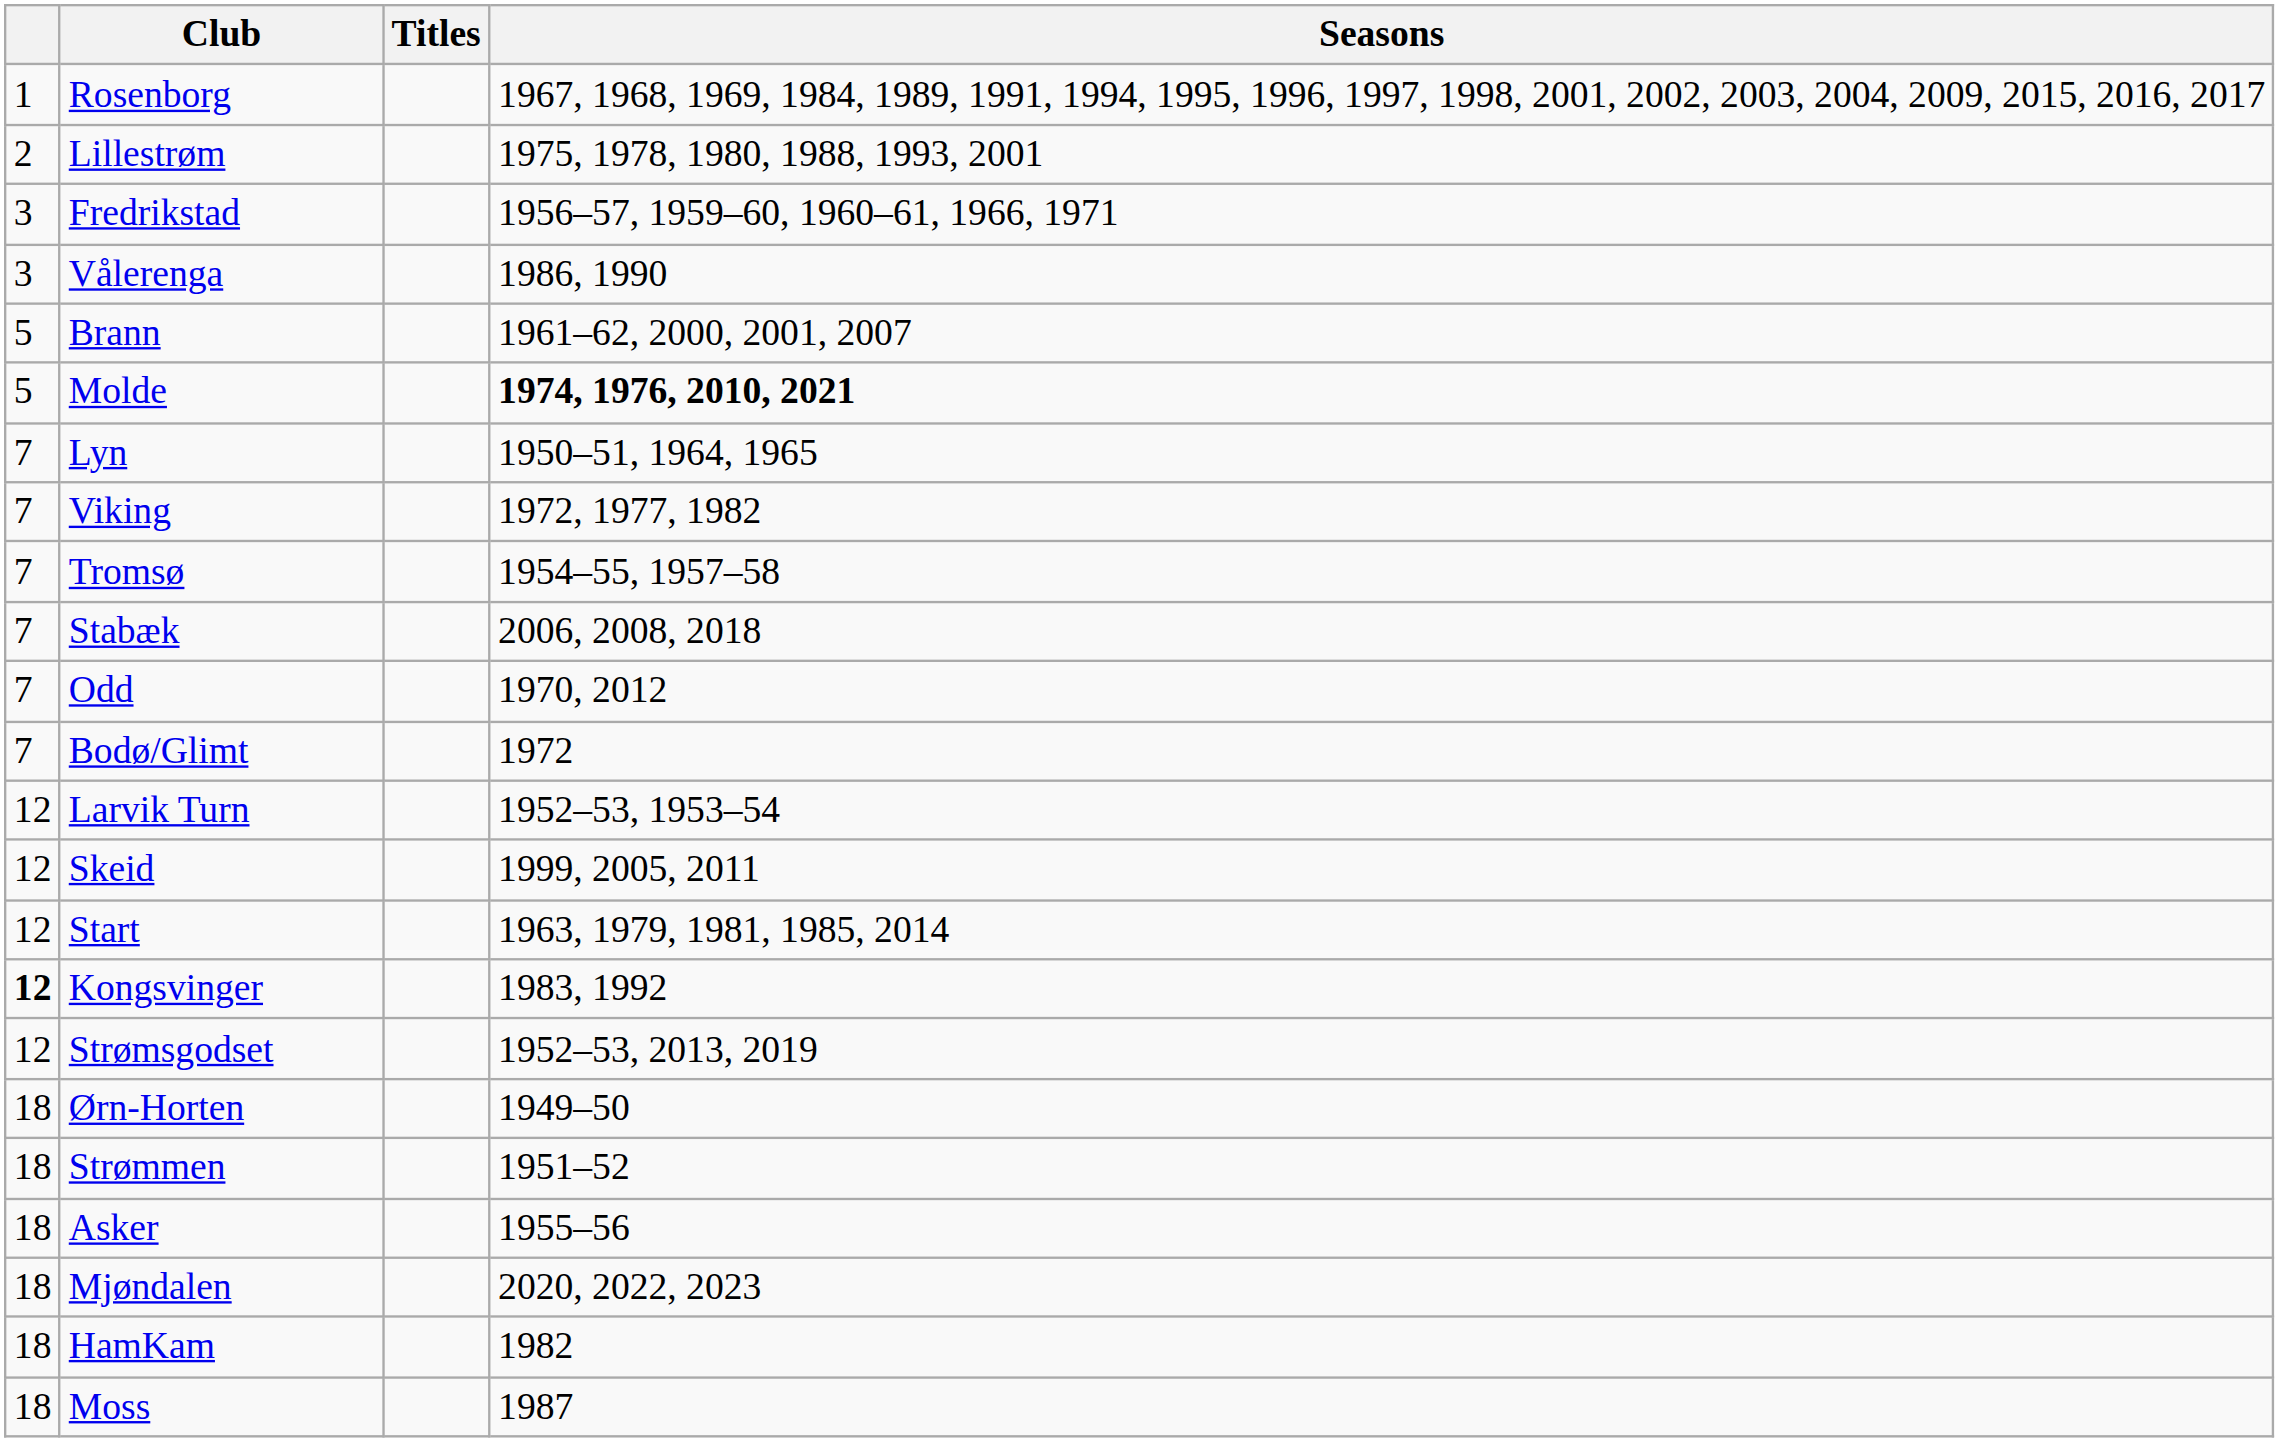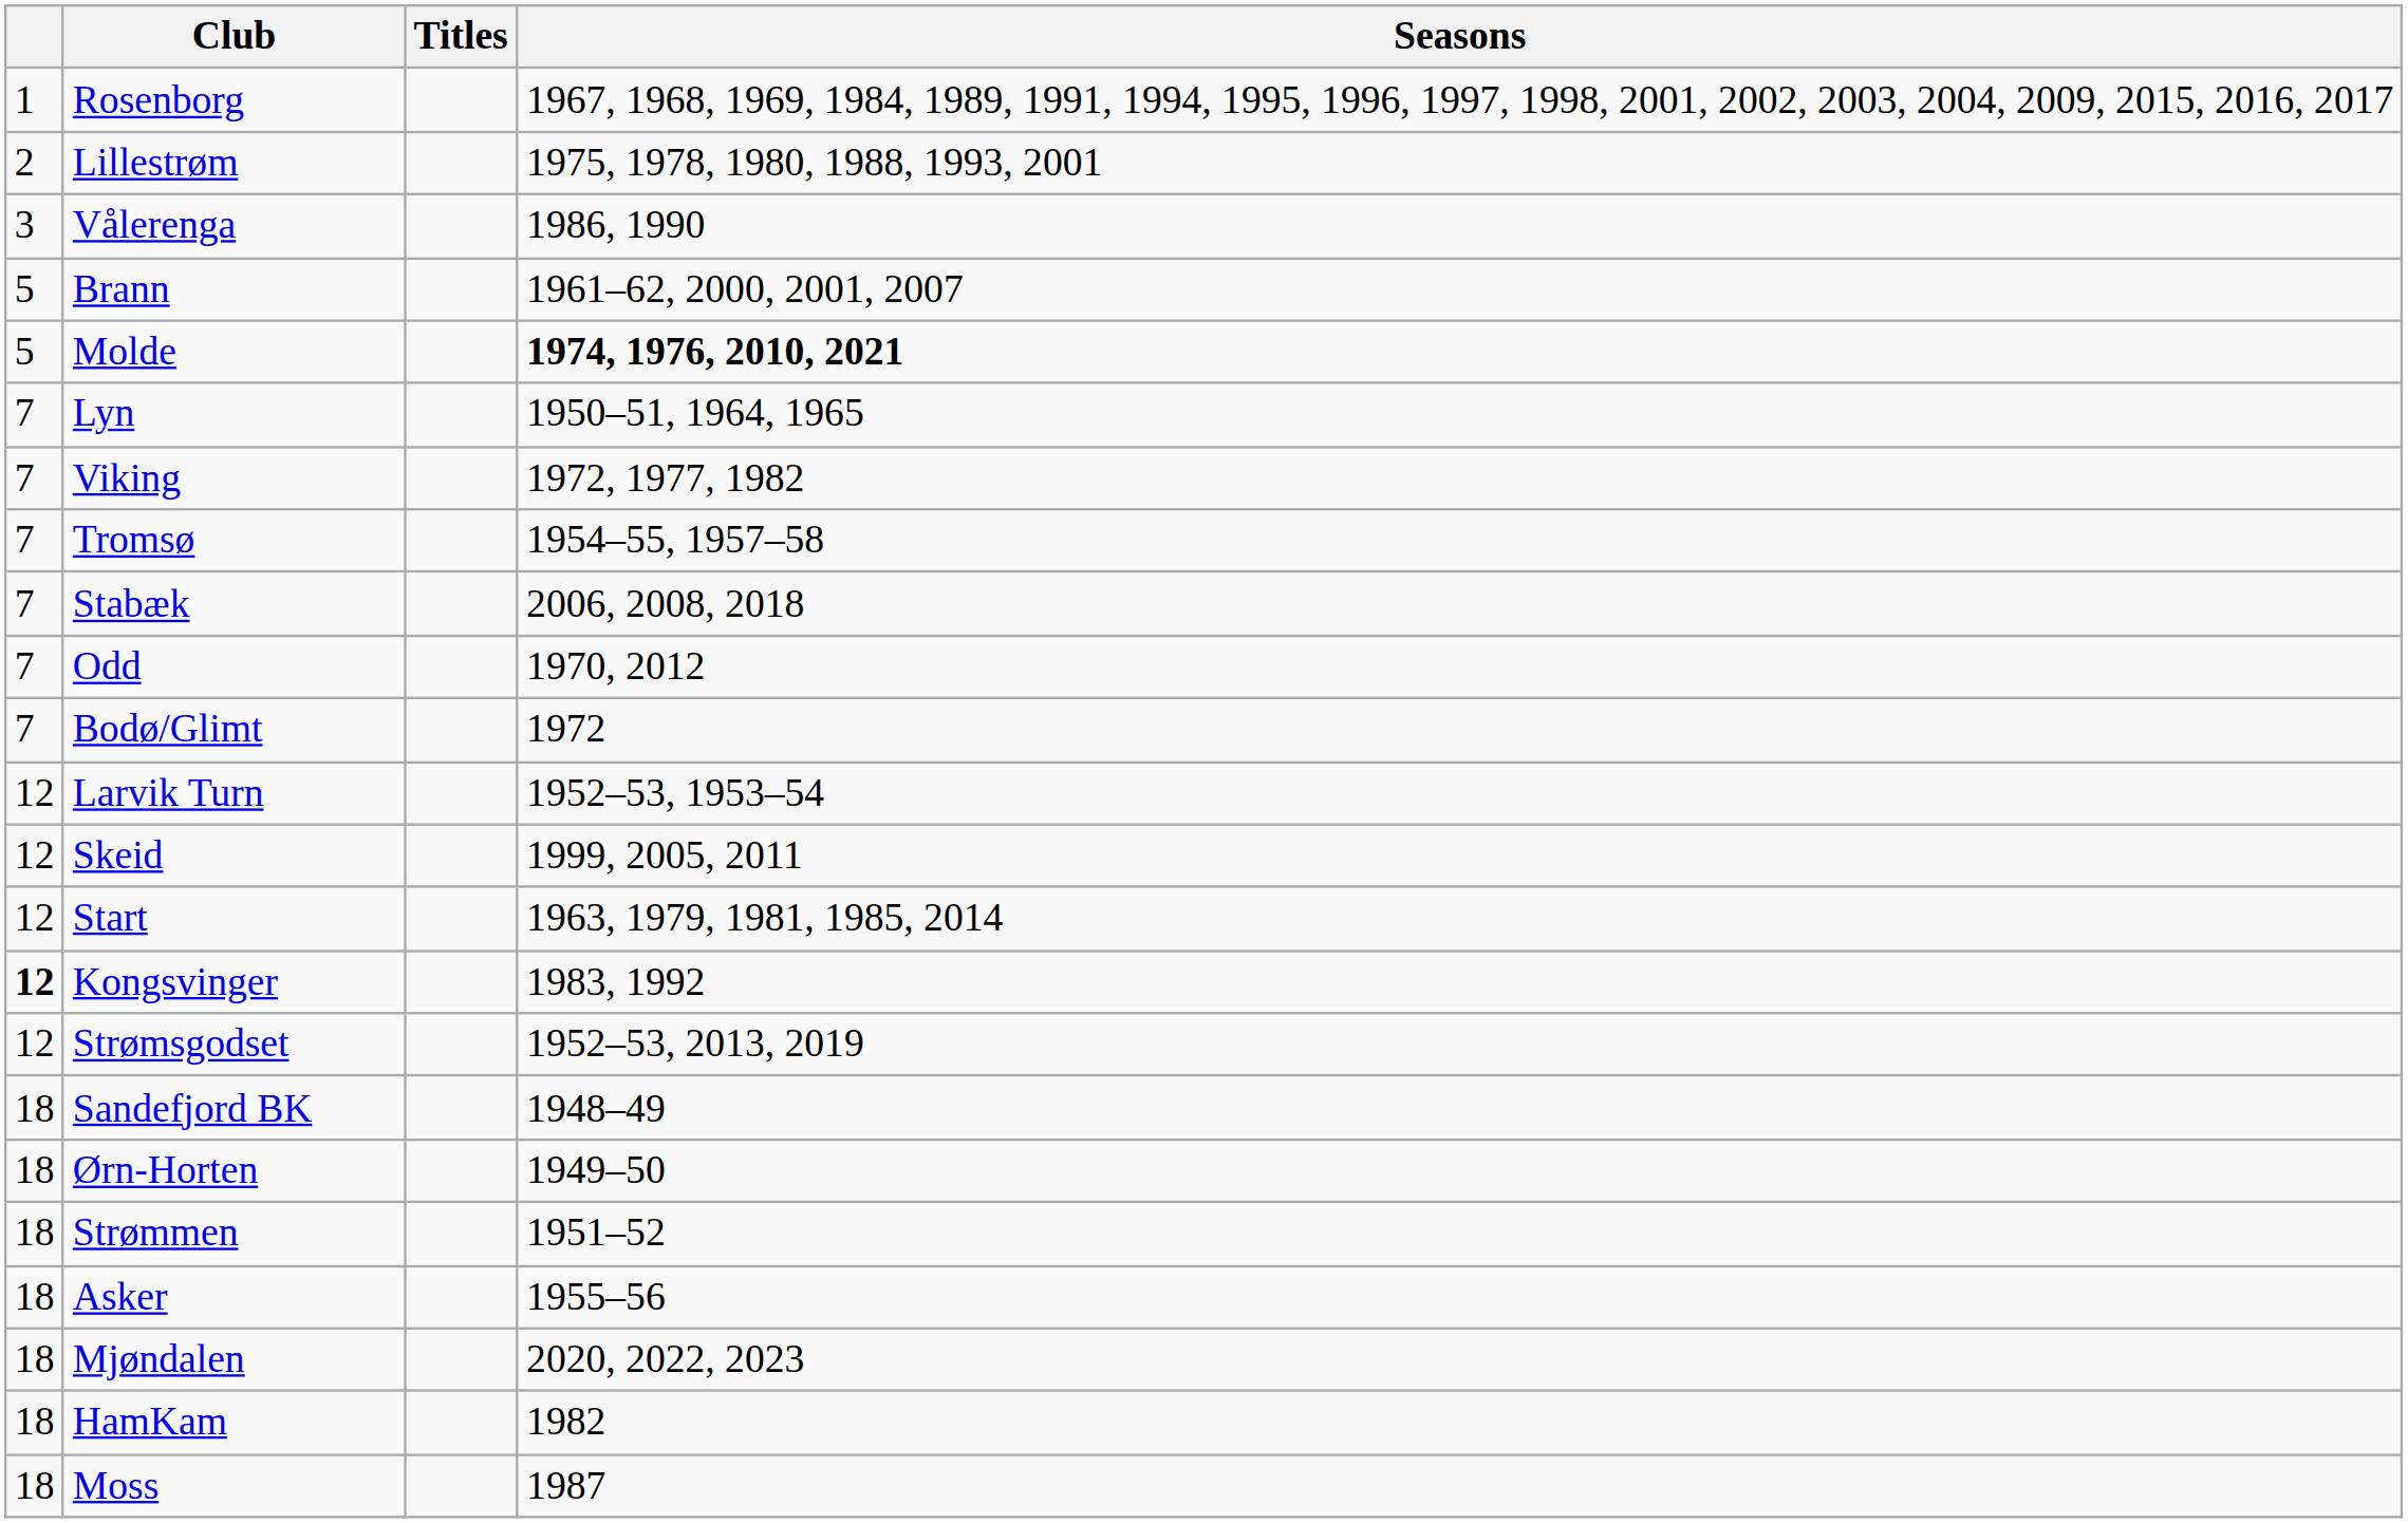 <table class="wikitable">
 <tr>
 <th></th>
 <th width=130>Club</th>
 <th>Titles</th>
 <th>Seasons</th>
 </tr>
 <tr>
 <td>1</td>
 <td><a href='#'>Rosenborg</a></td>
 <td></td>
 <td>1967, 1968, 1969, 1984, 1989, 1991, 1994, 1995, 1996, 1997, 1998, 2001, 2002, 2003, 2004, 2009, 2015, 2016, 2017</td>
 </tr>
 <tr>
 <td>2</td>
 <td><a href='#'>Lillestrøm</a></td>
 <td></td>
 <td>1975, 1978, 1980, 1988, 1993, 2001</td>
-</tr>
-<tr>
-<td>3</td>
-<td><a href='#'>Fredrikstad</a></td>
-<td></td>
-<td>1956–57, 1959–60, 1960–61, 1966, 1971</td>
 </tr>
 <tr>
 <td>3</td>
 <td><a href='#'>Vålerenga</a></td>
 <td></td>
 <td>1986, 1990</td>
 </tr>
 <tr>
 <td>5</td>
 <td><a href='#'>Brann</a></td>
 <td></td>
 <td>1961–62, 2000, 2001, 2007</td>
 </tr>
 <tr>
 <td>5</td>
 <td><a href='#'>Molde</a></td>
 <td></td>
 <td><strong>1974, 1976, 2010, 2021</strong></td>
 </tr>
 <tr>
 <td>7</td>
 <td><a href='#'>Lyn</a></td>
 <td></td>
 <td>1950–51, 1964, 1965</td>
 </tr>
 <tr>
 <td>7</td>
 <td><a href='#'>Viking</a></td>
 <td></td>
 <td>1972, 1977, 1982</td>
 </tr>
 <tr>
 <td>7</td>
 <td><a href='#'>Tromsø</a></td>
 <td></td>
 <td>1954–55, 1957–58</td>
 </tr>
 <tr>
 <td>7</td>
 <td><a href='#'>Stabæk</a></td>
 <td></td>
 <td>2006, 2008, 2018</td>
 </tr>
 <tr>
 <td>7</td>
 <td><a href='#'>Odd</a></td>
 <td></td>
 <td>1970, 2012</td>
 </tr>
 <tr>
 <td>7</td>
 <td><a href='#'>Bodø/Glimt</a></td>
 <td></td>
 <td>1972</td>
 </tr>
 <tr>
 <td>12</td>
 <td><a href='#'>Larvik Turn</a></td>
 <td></td>
 <td>1952–53, 1953–54</td>
 </tr>
 <tr>
 <td>12</td>
 <td><a href='#'>Skeid</a></td>
 <td></td>
 <td>1999, 2005, 2011</td>
 </tr>
 <tr>
 <td>12</td>
 <td><a href='#'>Start</a></td>
 <td></td>
 <td>1963, 1979, 1981, 1985, 2014</td>
 </tr>
 <tr>
 <td><strong>12</strong></td>
 <td><a href='#'>Kongsvinger</a></td>
 <td></td>
 <td>1983, 1992</td>
 </tr>
 <tr>
 <td>12</td>
 <td><a href='#'>Strømsgodset</a></td>
 <td></td>
 <td>1952–53, 2013, 2019</td>
 </tr>
 <tr>
 <td>18</td>
+<td><a href='#'>Sandefjord BK</a></td>
+<td></td>
+<td>1948–49</td>
+</tr>
+<tr>
+<td>18</td>
 <td><a href='#'>Ørn-Horten</a></td>
 <td></td>
 <td>1949–50</td>
 </tr>
 <tr>
 <td>18</td>
 <td><a href='#'>Strømmen</a></td>
 <td></td>
 <td>1951–52</td>
 </tr>
 <tr>
 <td>18</td>
 <td><a href='#'>Asker</a></td>
 <td></td>
 <td>1955–56</td>
 </tr>
 <tr>
 <td>18</td>
 <td><a href='#'>Mjøndalen</a></td>
 <td></td>
 <td>2020, 2022, 2023</td>
 </tr>
 <tr>
 <td>18</td>
 <td><a href='#'>HamKam</a></td>
 <td></td>
 <td>1982</td>
 </tr>
 <tr>
 <td>18</td>
 <td><a href='#'>Moss</a></td>
 <td></td>
 <td>1987</td>
 </tr>
 </table>
